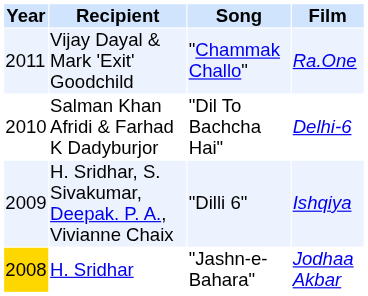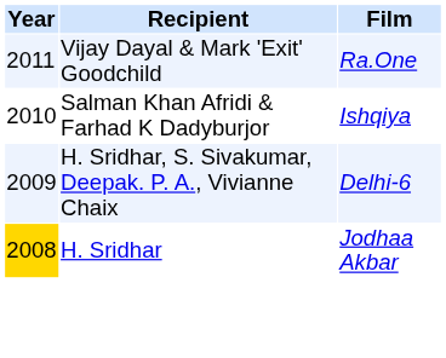 <table cellspacing="1" cellpadding="1" border="0" style="width:50%;">
 <tr style="background:#d1e4fd;">
 <th>Year</th>
 <th>Recipient</th>
-<th>Song</th>
 <th>Film</th>
 </tr>
 <tr style="background:#edf3fe;">
 <td>2011</td>
 <td>Vijay Dayal & Mark 'Exit' Goodchild</td>
-<td>"<a href='#'>Chammak Challo</a>"</td>
 <td><em><a href='#'>Ra.One</a></em></td>
 </tr>
 <tr>
 <td>2010</td>
 <td>Salman Khan Afridi & Farhad K Dadyburjor</td>
-<td>"Dil To Bachcha Hai"</td>
-<td><em><a href='#'>Delhi-6</a></em></td>
+<td><em><a href='#'>Ishqiya</a></em></td>
 </tr>
 <tr style="background:#edf3fe;">
 <td>2009</td>
 <td>H. Sridhar, S. Sivakumar, <a href='#'>Deepak. P. A.</a>, Vivianne Chaix</td>
-<td>"Dilli 6"</td>
-<td><em><a href='#'>Ishqiya</a></em></td>
+<td><em><a href='#'>Delhi-6</a></em></td>
 </tr>
 <tr>
 <td style="background: gold;">2008</td>
 <td><a href='#'>H. Sridhar</a></td>
-<td>"Jashn-e-Bahara"</td>
 <td><em><a href='#'>Jodhaa Akbar</a></em></td>
 </tr>
 </table>
